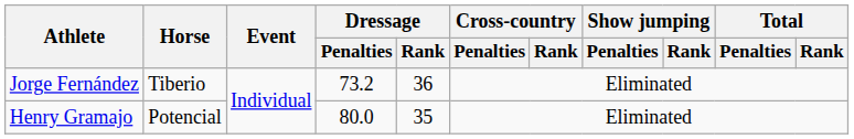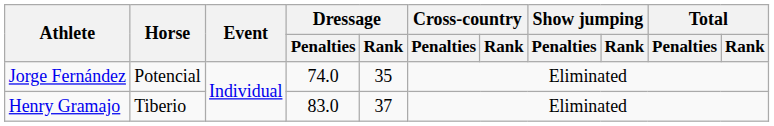 <table class=wikitable style=font-size:90%;text-align:center>
 <tr>
 <th rowspan=2>Athlete</th>
 <th rowspan=2>Horse</th>
 <th rowspan=2>Event</th>
 <th colspan=2>Dressage</th>
 <th colspan=2>Cross-country</th>
 <th colspan=2>Show jumping</th>
 <th colspan=2>Total</th>
 </tr>
 <tr style=font-size:95%>
 <th>Penalties</th>
 <th>Rank</th>
 <th>Penalties</th>
 <th>Rank</th>
 <th>Penalties</th>
 <th>Rank</th>
 <th>Penalties</th>
 <th>Rank</th>
 </tr>
 <tr>
 <td align=left><a href='#'>Jorge Fernández</a></td>
-<td align=left>Tiberio</td>
+<td align=left>Potencial</td>
 <td align=left rowspan=2><a href='#'>Individual</a></td>
-<td>73.2</td>
-<td>36</td>
+<td>74.0</td>
+<td>35</td>
 <td colspan=6>Eliminated</td>
 </tr>
 <tr>
 <td align=left><a href='#'>Henry Gramajo</a></td>
-<td align=left>Potencial</td>
-<td>80.0</td>
-<td>35</td>
+<td align=left>Tiberio</td>
+<td>83.0</td>
+<td>37</td>
 <td colspan=6>Eliminated</td>
 </tr>
 </table>
